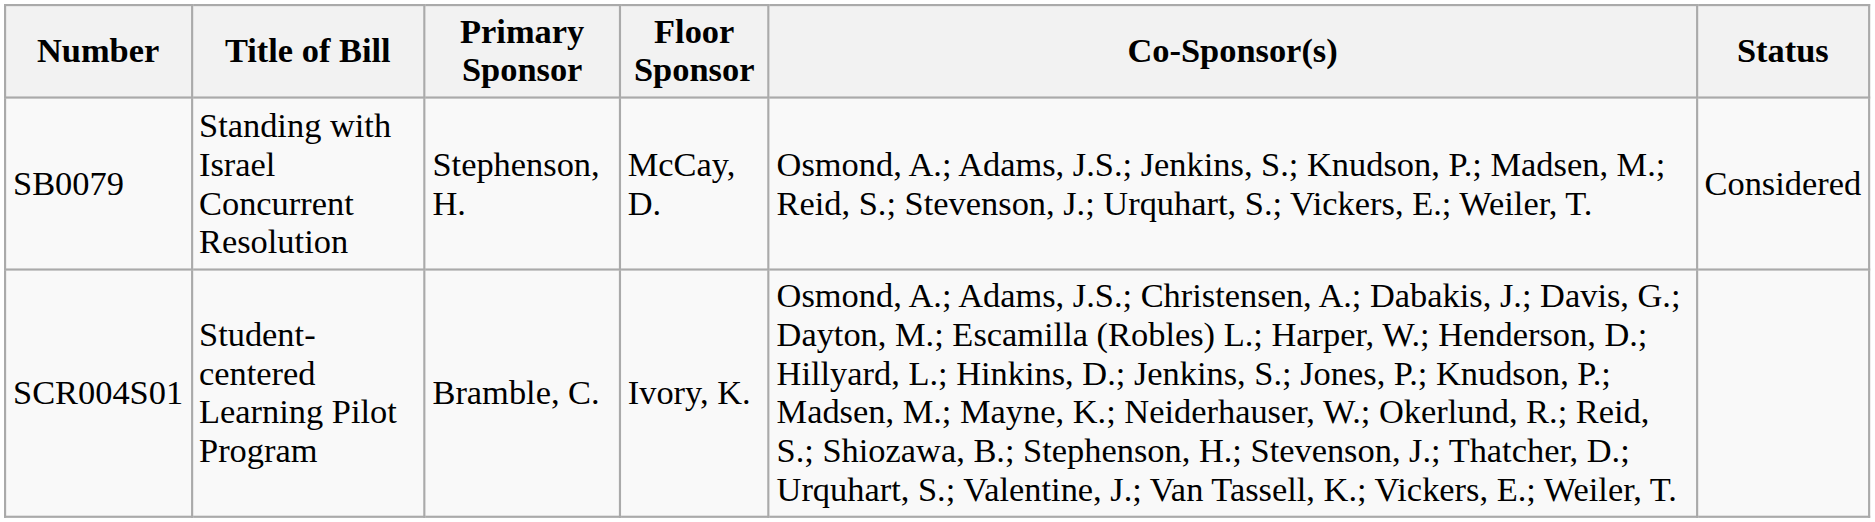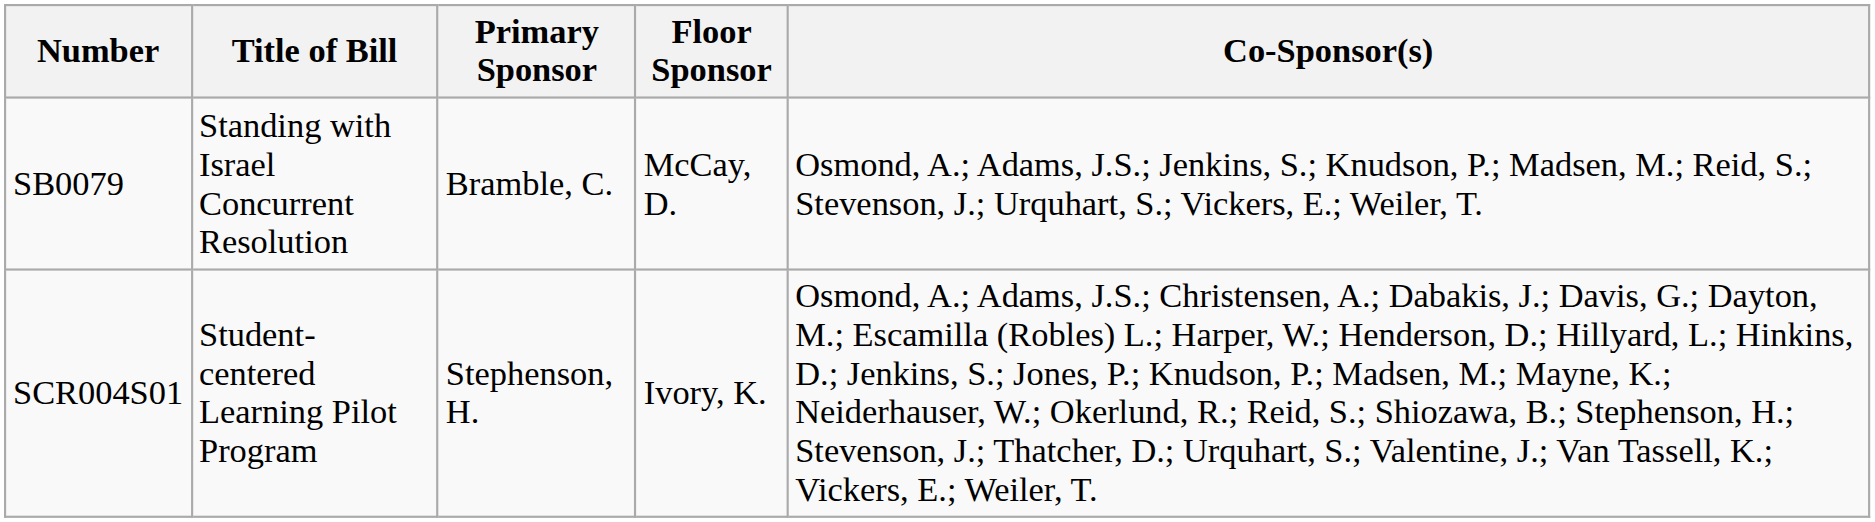 <table class="wikitable">
 <tr>
 <th>Number</th>
 <th>Title of Bill</th>
 <th>Primary Sponsor</th>
 <th>Floor Sponsor</th>
 <th>Co-Sponsor(s)</th>
-<th>Status</th>
 </tr>
 <tr>
 <td>SB0079</td>
 <td>Standing with Israel Concurrent Resolution</td>
-<td>Stephenson, H.</td>
+<td>Bramble, C.</td>
 <td>McCay, D.</td>
 <td>Osmond, A.; Adams, J.S.; Jenkins, S.; Knudson, P.; Madsen, M.; Reid, S.; Stevenson, J.; Urquhart, S.; Vickers, E.; Weiler, T.</td>
-<td>Considered</td>
 </tr>
 <tr>
 <td>SCR004S01</td>
 <td>Student-centered Learning Pilot Program</td>
-<td>Bramble, C.</td>
+<td>Stephenson, H.</td>
 <td>Ivory, K.</td>
 <td>Osmond, A.; Adams, J.S.; Christensen, A.; Dabakis, J.; Davis, G.; Dayton, M.; Escamilla (Robles) L.; Harper, W.; Henderson, D.; Hillyard, L.; Hinkins, D.; Jenkins, S.; Jones, P.; Knudson, P.; Madsen, M.; Mayne, K.; Neiderhauser, W.; Okerlund, R.; Reid, S.; Shiozawa, B.; Stephenson, H.; Stevenson, J.; Thatcher, D.; Urquhart, S.; Valentine, J.; Van Tassell, K.; Vickers, E.; Weiler, T.</td>
-<td></td>
 </tr>
 </table>
